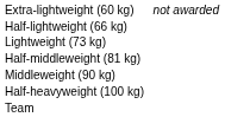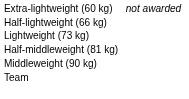 <table>
 <tr>
 <td>Extra-lightweight (60 kg)</td>
 <td></td>
 <td></td>
 <td><em>not awarded</em></td>
 </tr>
 <tr>
 <td>Half-lightweight (66 kg)</td>
 <td></td>
 <td></td>
 <td></td>
 </tr>
 <tr>
 <td rowspan=2>Lightweight (73 kg)</td>
 <td rowspan=2></td>
 <td rowspan=2></td>
 <td></td>
 </tr>
 <tr>
 <td></td>
 </tr>
 <tr>
 <td rowspan=2>Half-middleweight (81 kg)</td>
 <td rowspan=2></td>
 <td rowspan=2></td>
 <td></td>
 </tr>
 <tr>
 <td></td>
 </tr>
 <tr>
 <td rowspan=2>Middleweight (90 kg)</td>
 <td rowspan=2></td>
 <td rowspan=2></td>
 <td></td>
 </tr>
 <tr>
 <td></td>
 </tr>
 <tr>
-<td>Half-heavyweight (100 kg)</td>
-<td></td>
-<td></td>
-<td></td>
-</tr>
-<tr>
 <td rowspan=2>Team</td>
 <td rowspan=2></td>
 <td rowspan=2></td>
 <td></td>
 </tr>
 <tr>
 <td></td>
 </tr>
 </table>
